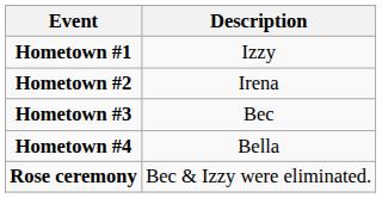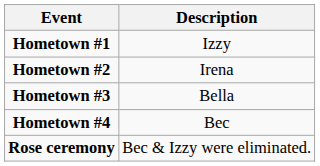 <table class="wikitable sortable" style="text-align:center;">
 <tr>
 <th>Event</th>
 <th>Description</th>
 </tr>
 <tr>
 <td><strong>Hometown #1</strong></td>
 <td>Izzy</td>
 </tr>
 <tr>
 <td><strong>Hometown #2</strong></td>
 <td>Irena</td>
 </tr>
 <tr>
 <td><strong>Hometown #3</strong></td>
-<td>Bec</td>
+<td>Bella</td>
 </tr>
 <tr>
 <td><strong>Hometown #4</strong></td>
-<td>Bella</td>
+<td>Bec</td>
 </tr>
 <tr>
 <td><strong>Rose ceremony</strong></td>
 <td>Bec & Izzy were eliminated.</td>
 </tr>
 </table>
